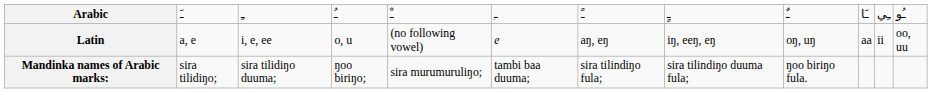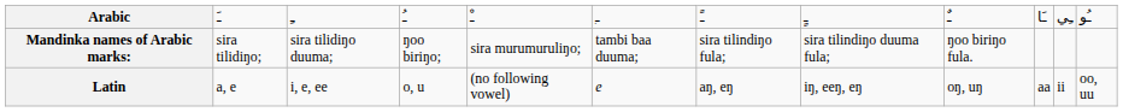 <table class="wikitable">
 <tr>
 <th>Arabic</th>
 <td>ـَ</td>
 <td>ـِ</td>
 <td>ـُ</td>
 <td>ـْ</td>
 <td>ـִ</td>
 <td>ـً</td>
 <td>ـٍ</td>
 <td>ـٌ</td>
 <td>ـَا</td>
 <td>ـِي</td>
 <td>ـُو</td>
 </tr>
 <tr>
+<th>Mandinka names of Arabic marks:</th>
+<td>sira tilidiŋo;</td>
+<td>sira tilidiŋo duuma;</td>
+<td>ŋoo biriŋo;</td>
+<td>sira murumuruliŋo;</td>
+<td>tambi baa duuma;</td>
+<td>sira tilindiŋo fula;</td>
+<td>sira tilindiŋo duuma fula;</td>
+<td>ŋoo biriŋo fula.</td>
+<td></td>
+<td></td>
+<td></td>
+</tr>
+<tr>
 <th>Latin</th>
 <td>a, e</td>
 <td>i, e, ee</td>
 <td>o, u</td>
 <td>(no following vowel)</td>
 <td><em>e</em></td>
 <td>aŋ, eŋ</td>
 <td>iŋ, eeŋ, eŋ</td>
 <td>oŋ, uŋ</td>
 <td>aa</td>
 <td>ii</td>
 <td>oo, uu</td>
 </tr>
-<tr>
-<th>Mandinka names of Arabic marks:</th>
-<td>sira tilidiŋo;</td>
-<td>sira tilidiŋo duuma;</td>
-<td>ŋoo biriŋo;</td>
-<td>sira murumuruliŋo;</td>
-<td>tambi baa duuma;</td>
-<td>sira tilindiŋo fula;</td>
-<td>sira tilindiŋo duuma fula;</td>
-<td>ŋoo biriŋo fula.</td>
-<td></td>
-<td></td>
-<td></td>
-</tr>
 </table>
